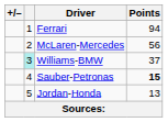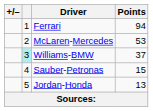 <table class="wikitable" style="font-size: 85%;">
 <tr>
 <th scope="col">+/–</th>
 <th scope="col"></th>
 <th scope="col">Driver</th>
 <th scope="col">Points</th>
 </tr>
 <tr>
 <td align="left"></td>
 <td align="center">1</td>
 <td> <a href='#'>Ferrari</a></td>
 <td align="right">94</td>
 </tr>
 <tr>
 <td align="left"></td>
 <td align="center">2</td>
 <td> <a href='#'>McLaren</a>-<a href='#'>Mercedes</a></td>
-<td align="right">56</td>
+<td align="right">53</td>
 </tr>
 <tr>
 <td align="left"></td>
 <td align="center" style="background: paleturquoise;">3</td>
 <td> <a href='#'>Williams</a>-<a href='#'>BMW</a></td>
 <td align="right">37</td>
 </tr>
 <tr>
 <td align="left"></td>
 <td align="center">4</td>
 <td> <a href='#'>Sauber</a>-<a href='#'>Petronas</a></td>
-<td align="right"><strong>15</strong></td>
+<td align="right">15</td>
 </tr>
 <tr>
 <td align="left"></td>
 <td align="center">5</td>
 <td> <a href='#'>Jordan</a>-<a href='#'>Honda</a></td>
 <td align="right">13</td>
 </tr>
 <tr>
 <th colspan=4>Sources:</th>
 </tr>
 </table>
